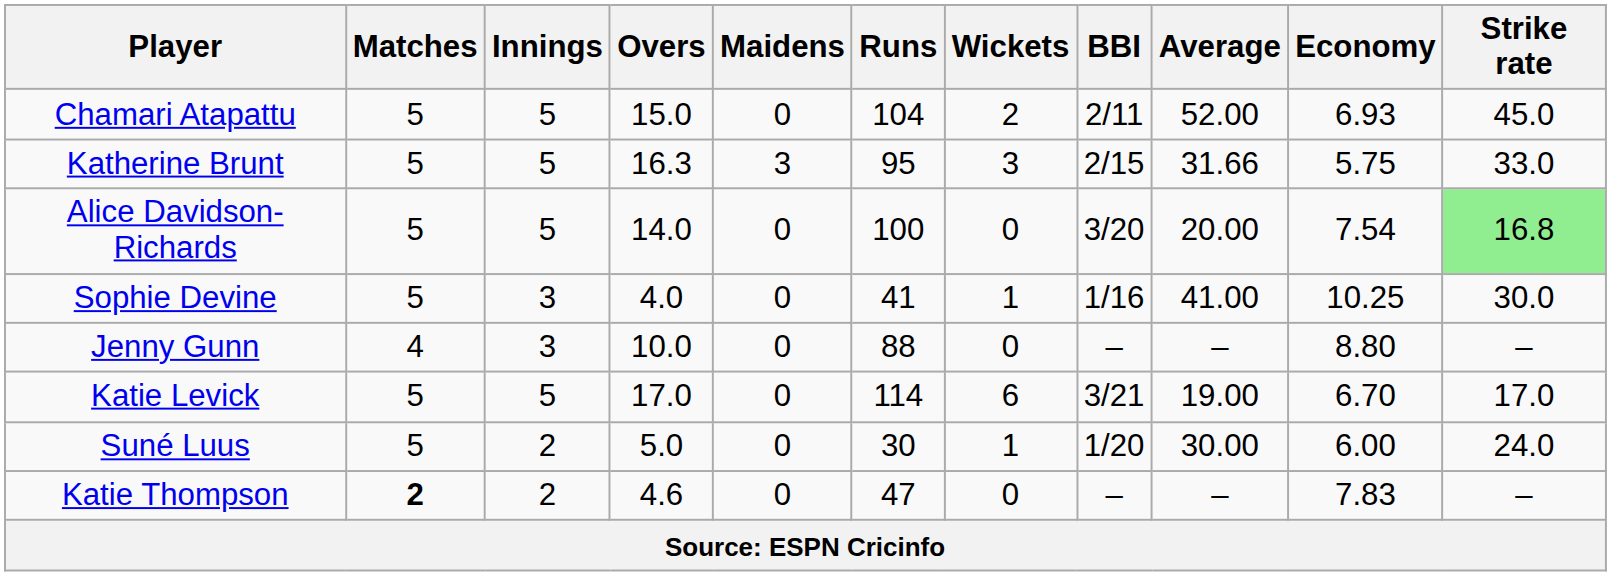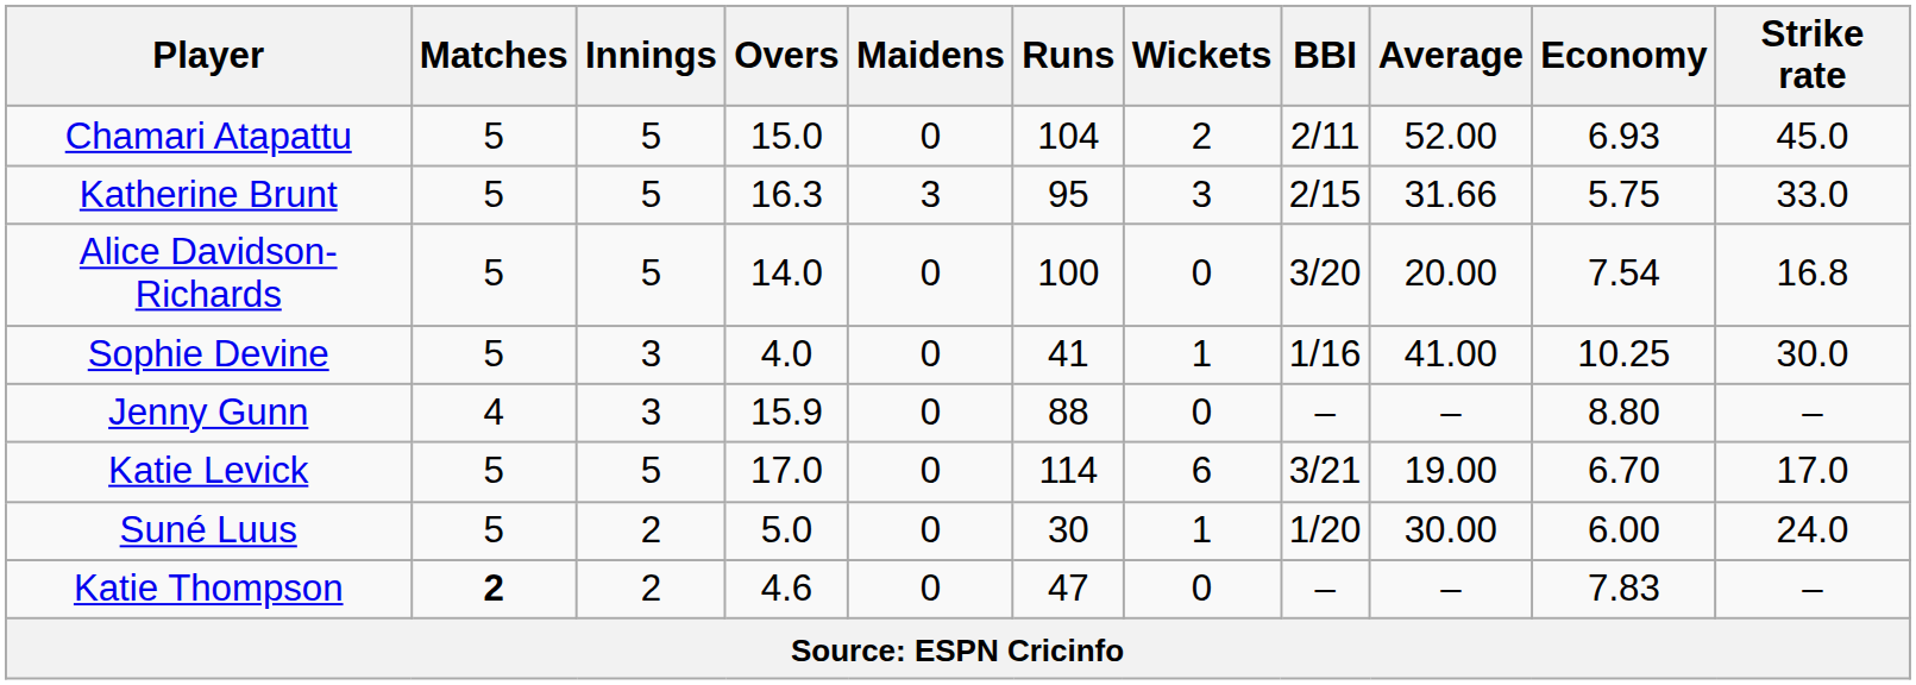 <table class="wikitable" style="text-align:center; width:65%;">
 <tr>
 <th>Player</th>
 <th>Matches</th>
 <th>Innings</th>
 <th>Overs</th>
 <th>Maidens</th>
 <th>Runs</th>
 <th>Wickets</th>
 <th>BBI</th>
 <th>Average</th>
 <th>Economy</th>
 <th>Strike rate</th>
 </tr>
 <tr>
 <td><a href='#'>Chamari Atapattu</a></td>
 <td>5</td>
 <td>5</td>
 <td>15.0</td>
 <td>0</td>
 <td>104</td>
 <td>2</td>
 <td>2/11</td>
 <td>52.00</td>
 <td>6.93</td>
 <td>45.0</td>
 </tr>
 <tr>
 <td><a href='#'>Katherine Brunt</a></td>
 <td>5</td>
 <td>5</td>
 <td>16.3</td>
 <td>3</td>
 <td>95</td>
 <td>3</td>
 <td>2/15</td>
 <td>31.66</td>
 <td>5.75</td>
 <td>33.0</td>
 </tr>
 <tr>
 <td><a href='#'>Alice Davidson-Richards</a></td>
 <td>5</td>
 <td>5</td>
 <td>14.0</td>
 <td>0</td>
 <td>100</td>
 <td>0</td>
 <td>3/20</td>
 <td>20.00</td>
 <td>7.54</td>
-<td style="background: lightgreen;">16.8</td>
+<td>16.8</td>
 </tr>
 <tr>
 <td><a href='#'>Sophie Devine</a></td>
 <td>5</td>
 <td>3</td>
 <td>4.0</td>
 <td>0</td>
 <td>41</td>
 <td>1</td>
 <td>1/16</td>
 <td>41.00</td>
 <td>10.25</td>
 <td>30.0</td>
 </tr>
 <tr>
 <td><a href='#'>Jenny Gunn</a></td>
 <td>4</td>
 <td>3</td>
-<td>10.0</td>
+<td>15.9</td>
 <td>0</td>
 <td>88</td>
 <td>0</td>
 <td>–</td>
 <td>–</td>
 <td>8.80</td>
 <td>–</td>
 </tr>
 <tr>
 <td><a href='#'>Katie Levick</a></td>
 <td>5</td>
 <td>5</td>
 <td>17.0</td>
 <td>0</td>
 <td>114</td>
 <td>6</td>
 <td>3/21</td>
 <td>19.00</td>
 <td>6.70</td>
 <td>17.0</td>
 </tr>
 <tr>
 <td><a href='#'>Suné Luus</a></td>
 <td>5</td>
 <td>2</td>
 <td>5.0</td>
 <td>0</td>
 <td>30</td>
 <td>1</td>
 <td>1/20</td>
 <td>30.00</td>
 <td>6.00</td>
 <td>24.0</td>
 </tr>
 <tr>
 <td><a href='#'>Katie Thompson</a></td>
 <td><strong>2</strong></td>
 <td>2</td>
 <td>4.6</td>
 <td>0</td>
 <td>47</td>
 <td>0</td>
 <td>–</td>
 <td>–</td>
 <td>7.83</td>
 <td>–</td>
 </tr>
 <tr>
 <th colspan="13"><small>Source: ESPN Cricinfo </small></th>
 </tr>
 </table>
